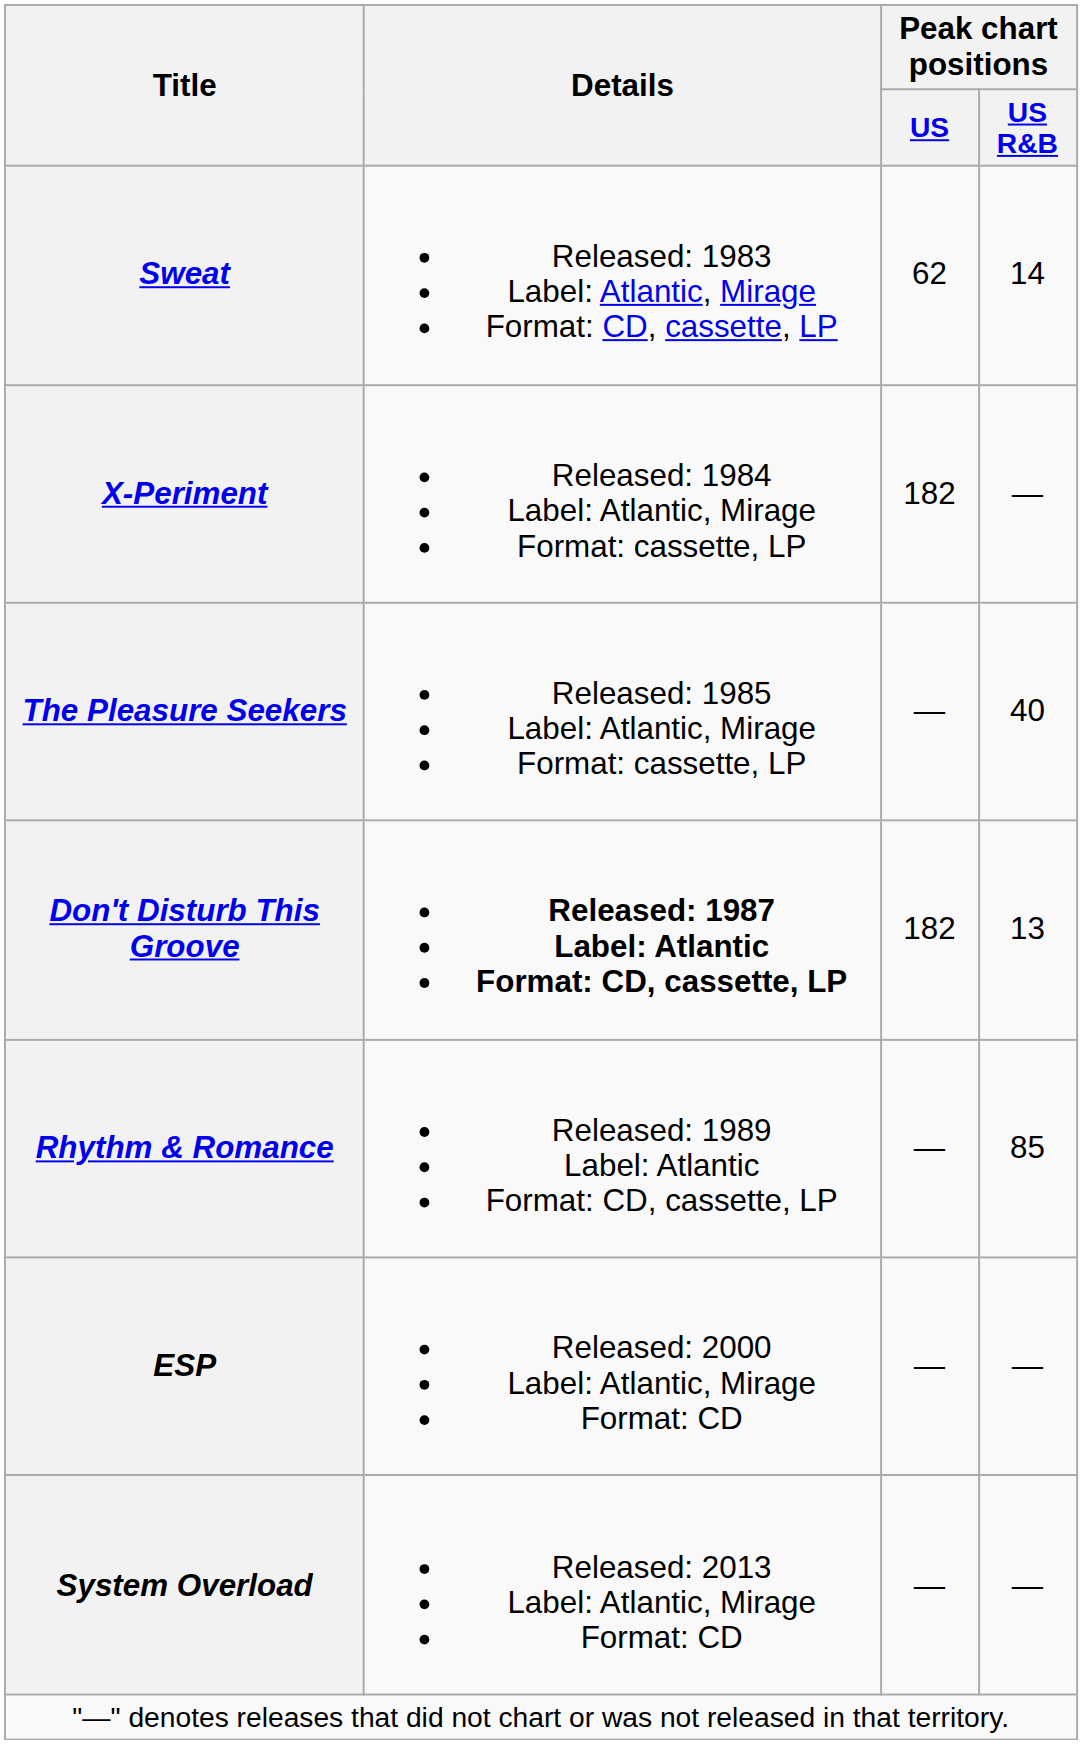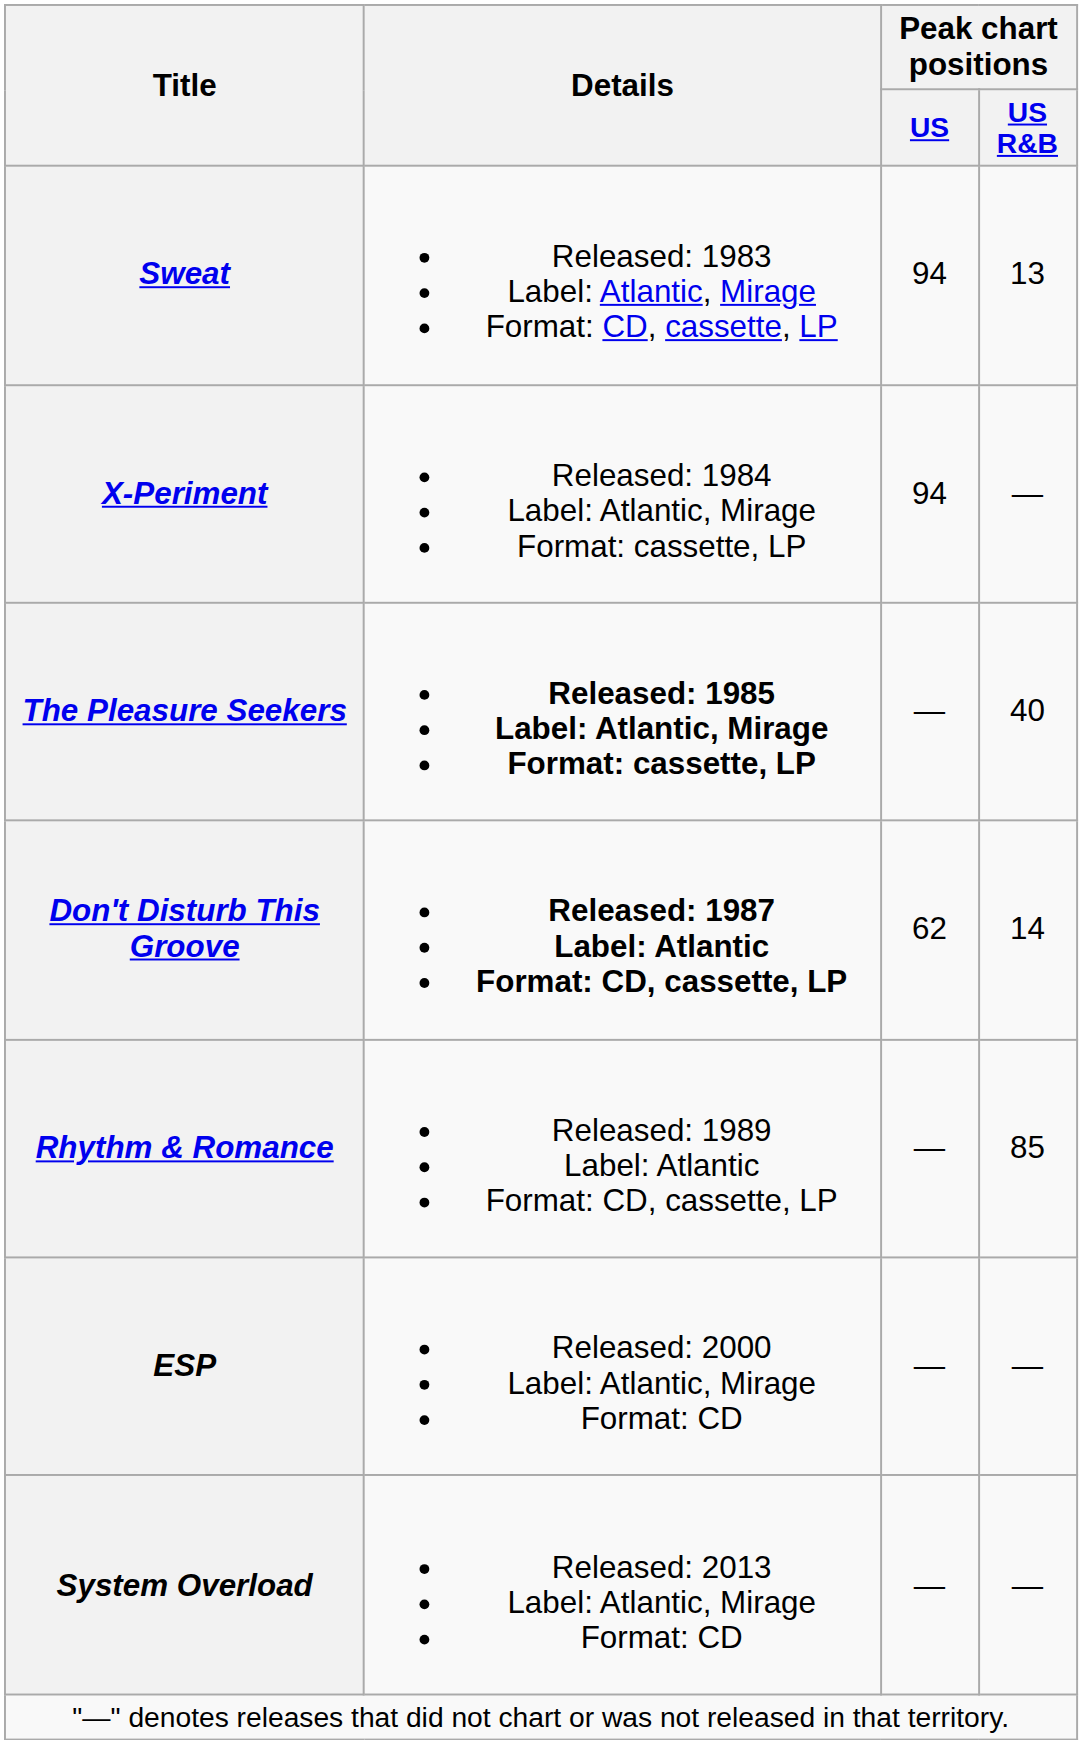 <table class="wikitable plainrowheaders" style="text-align:center;" border="1">
 <tr>
 <th scope="col" rowspan="2" style="width:11em;">Title</th>
 <th scope="col" rowspan="2" style="width:16em;">Details</th>
 <th scope="col" colspan="4">Peak chart positions</th>
 </tr>
 <tr>
 <th scope="col" style="width:3em;font-size:90%;"><a href='#'>US</a><br></th>
 <th scope="col" style="width:3em;font-size:90%;"><a href='#'>US R&B</a><br></th>
 </tr>
 <tr>
 <th scope="row"><em><a href='#'>Sweat</a></em></th>
 <td><br><ul><li>Released: 1983</li><li>Label: <a href='#'>Atlantic</a>, <a href='#'>Mirage</a></li><li>Format: <a href='#'>CD</a>, <a href='#'>cassette</a>, <a href='#'>LP</a></li></ul></td>
-<td>62</td>
-<td>14</td>
+<td>94</td>
+<td>13</td>
 </tr>
 <tr>
 <th scope="row"><em><a href='#'>X-Periment</a></em></th>
 <td><br><ul><li>Released: 1984</li><li>Label: Atlantic, Mirage</li><li>Format: cassette, LP</li></ul></td>
-<td>182</td>
+<td>94</td>
 <td>—</td>
 </tr>
 <tr>
 <th scope="row"><em><a href='#'>The Pleasure Seekers</a></em></th>
-<td><br><ul><li>Released: 1985</li><li>Label: Atlantic, Mirage</li><li>Format: cassette, LP</li></ul></td>
+<td><strong><br><ul><li>Released: 1985</li><li>Label: Atlantic, Mirage</li><li>Format: cassette, LP</li></ul></strong></td>
 <td>—</td>
 <td>40</td>
 </tr>
 <tr>
 <th scope="row"><em><a href='#'>Don't Disturb This Groove</a></em></th>
 <td><strong><br><ul><li>Released: 1987</li><li>Label: Atlantic</li><li>Format: CD, cassette, LP</li></ul></strong></td>
-<td>182</td>
-<td>13</td>
+<td>62</td>
+<td>14</td>
 </tr>
 <tr>
 <th scope="row"><em><a href='#'>Rhythm & Romance</a></em></th>
 <td><br><ul><li>Released: 1989</li><li>Label: Atlantic</li><li>Format: CD, cassette, LP</li></ul></td>
 <td>—</td>
 <td>85</td>
 </tr>
 <tr>
 <th scope="row"><em>ESP</em></th>
 <td><br><ul><li>Released: 2000</li><li>Label: Atlantic, Mirage</li><li>Format: CD</li></ul></td>
 <td>—</td>
 <td>—</td>
 </tr>
 <tr>
 <th scope="row"><em>System Overload</em></th>
 <td><br><ul><li>Released: 2013</li><li>Label: Atlantic, Mirage</li><li>Format: CD</li></ul></td>
 <td>—</td>
 <td>—</td>
 </tr>
 <tr>
 <td colspan="7" align="center" style="font-size:90%">"—" denotes releases that did not chart or was not released in that territory.</td>
 </tr>
 </table>
